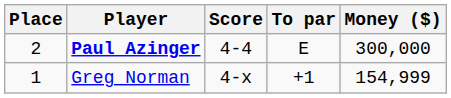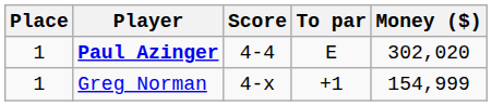 <table class="wikitable">
 <tr>
 <th>Place</th>
 <th>Player</th>
 <th>Score</th>
 <th>To par</th>
 <th>Money ($)</th>
 </tr>
 <tr>
-<td align=center>2</td>
+<td align=center>1</td>
 <td> <strong><a href='#'>Paul Azinger</a></strong></td>
 <td align=center>4-4</td>
 <td align=center>E</td>
-<td align=center>300,000</td>
+<td align=center>302,020</td>
 </tr>
 <tr>
 <td align=center>1</td>
 <td> <a href='#'>Greg Norman</a></td>
 <td align=center>4-x</td>
 <td align=center>+1</td>
 <td align=center>154,999</td>
 </tr>
 </table>
